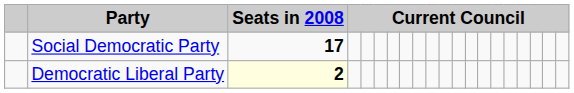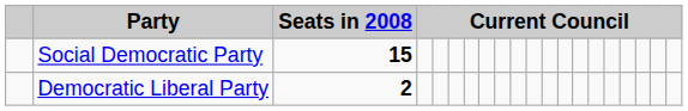 <table class="wikitable">
 <tr>
 <th style="background:#ccc">   </th>
 <th style="background:#ccc">Party</th>
 <th style="background:#ccc">Seats in <a href='#'>2008</a></th>
 <th style="background:#ccc" colspan="17">Current Council</th>
 </tr>
 <tr>
 <td>  </td>
 <td><a href='#'>Social Democratic Party</a></td>
-<td style="text-align: right"><strong>17</strong></td>
+<td style="text-align: right"><strong>15</strong></td>
 <td>  </td>
 <td>  </td>
 <td>  </td>
 <td>  </td>
 <td>  </td>
 <td>  </td>
 <td>  </td>
 <td>  </td>
 <td>  </td>
 <td>  </td>
 <td>  </td>
 <td>  </td>
 <td>  </td>
 <td>  </td>
 <td>  </td>
 <td>  </td>
 <td>  </td>
 </tr>
 <tr>
 <td>  </td>
 <td><a href='#'>Democratic Liberal Party</a></td>
-<td style="background: lightyellow; text-align: right"><strong>2</strong></td>
+<td style="text-align: right"><strong>2</strong></td>
 <td>  </td>
 <td>  </td>
 <td> </td>
 <td> </td>
 <td> </td>
 <td> </td>
 <td> </td>
 <td> </td>
 <td> </td>
 <td> </td>
 <td> </td>
 <td> </td>
 <td> </td>
 <td> </td>
 <td> </td>
 <td> </td>
 <td> </td>
 </tr>
 </table>
